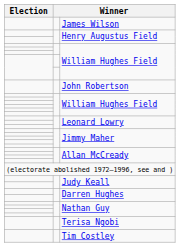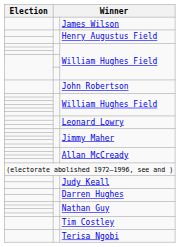 <table class=wikitable>
 <tr ------------------>
 <th>Election</th>
 <th colspan=2>Winner</th>
 </tr>
 <tr>
 <td></td>
 <td width=5 bgcolor=></td>
 <td><a href='#'>James Wilson</a></td>
 </tr>
 <tr>
 <td></td>
 <td rowspan=2 bgcolor=></td>
 <td rowspan=2><a href='#'>Henry Augustus Field</a></td>
 </tr>
 <tr>
 <td></td>
 </tr>
 <tr>
 <td></td>
 <td rowspan=3 bgcolor=></td>
 <td rowspan=5><a href='#'>William Hughes Field</a></td>
 </tr>
 <tr>
 <td></td>
 </tr>
 <tr>
 <td></td>
 </tr>
 <tr>
 <td rowspan=2 height=36></td>
 <td bgcolor=></td>
 </tr>
 <tr>
 <td bgcolor=></td>
 </tr>
 <tr>
 <td></td>
 <td bgcolor=></td>
 <td><a href='#'>John Robertson</a></td>
 </tr>
 <tr>
 <td></td>
 <td rowspan=6 bgcolor=></td>
 <td rowspan=6><a href='#'>William Hughes Field</a></td>
 </tr>
 <tr>
 <td></td>
 </tr>
 <tr>
 <td></td>
 </tr>
 <tr>
 <td></td>
 </tr>
 <tr>
 <td></td>
 </tr>
 <tr>
 <td></td>
 </tr>
 <tr>
 <td></td>
 <td rowspan=3 bgcolor=></td>
 <td rowspan=3><a href='#'>Leonard Lowry</a></td>
 </tr>
 <tr>
 <td></td>
 </tr>
 <tr>
 <td></td>
 </tr>
 <tr>
 <td></td>
 <td rowspan=5 bgcolor=></td>
 <td rowspan=5><a href='#'>Jimmy Maher</a></td>
 </tr>
 <tr>
 <td></td>
 </tr>
 <tr>
 <td></td>
 </tr>
 <tr>
 <td></td>
 </tr>
 <tr>
 <td></td>
 </tr>
 <tr>
 <td></td>
 <td rowspan=4 bgcolor=></td>
 <td rowspan=4><a href='#'>Allan McCready</a></td>
 </tr>
 <tr>
 <td></td>
 </tr>
 <tr>
 <td></td>
 </tr>
 <tr>
 <td></td>
 </tr>
 <tr>
 <td colspan=3 align=center><small>(electorate abolished 1972–1996, see  and )</small></td>
 </tr>
 <tr>
 <td></td>
 <td rowspan=2 bgcolor=></td>
 <td rowspan=2><a href='#'>Judy Keall</a></td>
 </tr>
 <tr>
 <td></td>
 </tr>
 <tr>
 <td></td>
 <td rowspan=2 bgcolor=></td>
 <td rowspan=2><a href='#'>Darren Hughes</a></td>
 </tr>
 <tr>
 <td></td>
 </tr>
 <tr>
 <td></td>
 <td rowspan=4 bgcolor=></td>
 <td rowspan=4><a href='#'>Nathan Guy</a></td>
 </tr>
 <tr>
 <td></td>
 </tr>
 <tr>
 <td></td>
 </tr>
 <tr>
 <td></td>
 </tr>
 <tr>
 <td></td>
 <td bgcolor=></td>
-<td><a href='#'>Terisa Ngobi</a></td>
+<td><a href='#'>Tim Costley</a></td>
 </tr>
 <tr>
 <td></td>
 <td bgcolor=></td>
-<td><a href='#'>Tim Costley</a></td>
+<td><a href='#'>Terisa Ngobi</a></td>
 </tr>
 </table>
